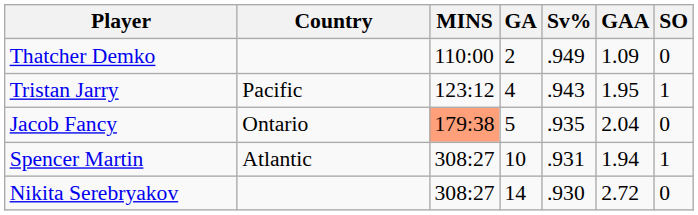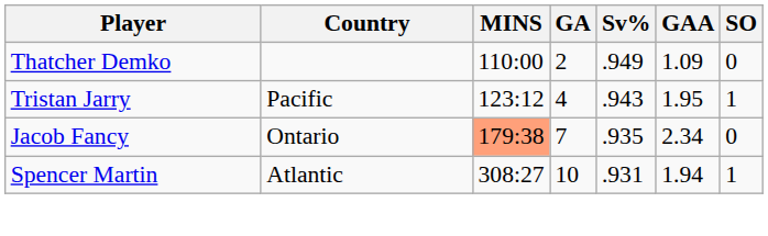 <table class="wikitable">
 <tr>
 <th width=165>Player</th>
 <th width=135>Country</th>
 <th width=20>MINS</th>
 <th width=20>GA</th>
 <th width=20>Sv%</th>
 <th width=20>GAA</th>
 <th width=20>SO</th>
 </tr>
 <tr>
 <td><a href='#'>Thatcher Demko</a></td>
 <td></td>
 <td>110:00</td>
 <td>2</td>
 <td>.949</td>
 <td>1.09</td>
 <td>0</td>
 </tr>
 <tr>
 <td><a href='#'>Tristan Jarry</a></td>
 <td> Pacific</td>
 <td>123:12</td>
 <td>4</td>
 <td>.943</td>
 <td>1.95</td>
 <td>1</td>
 </tr>
 <tr>
 <td><a href='#'>Jacob Fancy</a></td>
 <td> Ontario</td>
 <td style="background: lightsalmon;">179:38</td>
-<td>5</td>
+<td>7</td>
 <td>.935</td>
-<td>2.04</td>
+<td>2.34</td>
 <td>0</td>
 </tr>
 <tr>
 <td><a href='#'>Spencer Martin</a></td>
 <td> Atlantic</td>
 <td>308:27</td>
 <td>10</td>
 <td>.931</td>
 <td>1.94</td>
 <td>1</td>
 </tr>
-<tr>
-<td><a href='#'>Nikita Serebryakov</a></td>
-<td></td>
-<td>308:27</td>
-<td>14</td>
-<td>.930</td>
-<td>2.72</td>
-<td>0</td>
-</tr>
 </table>
